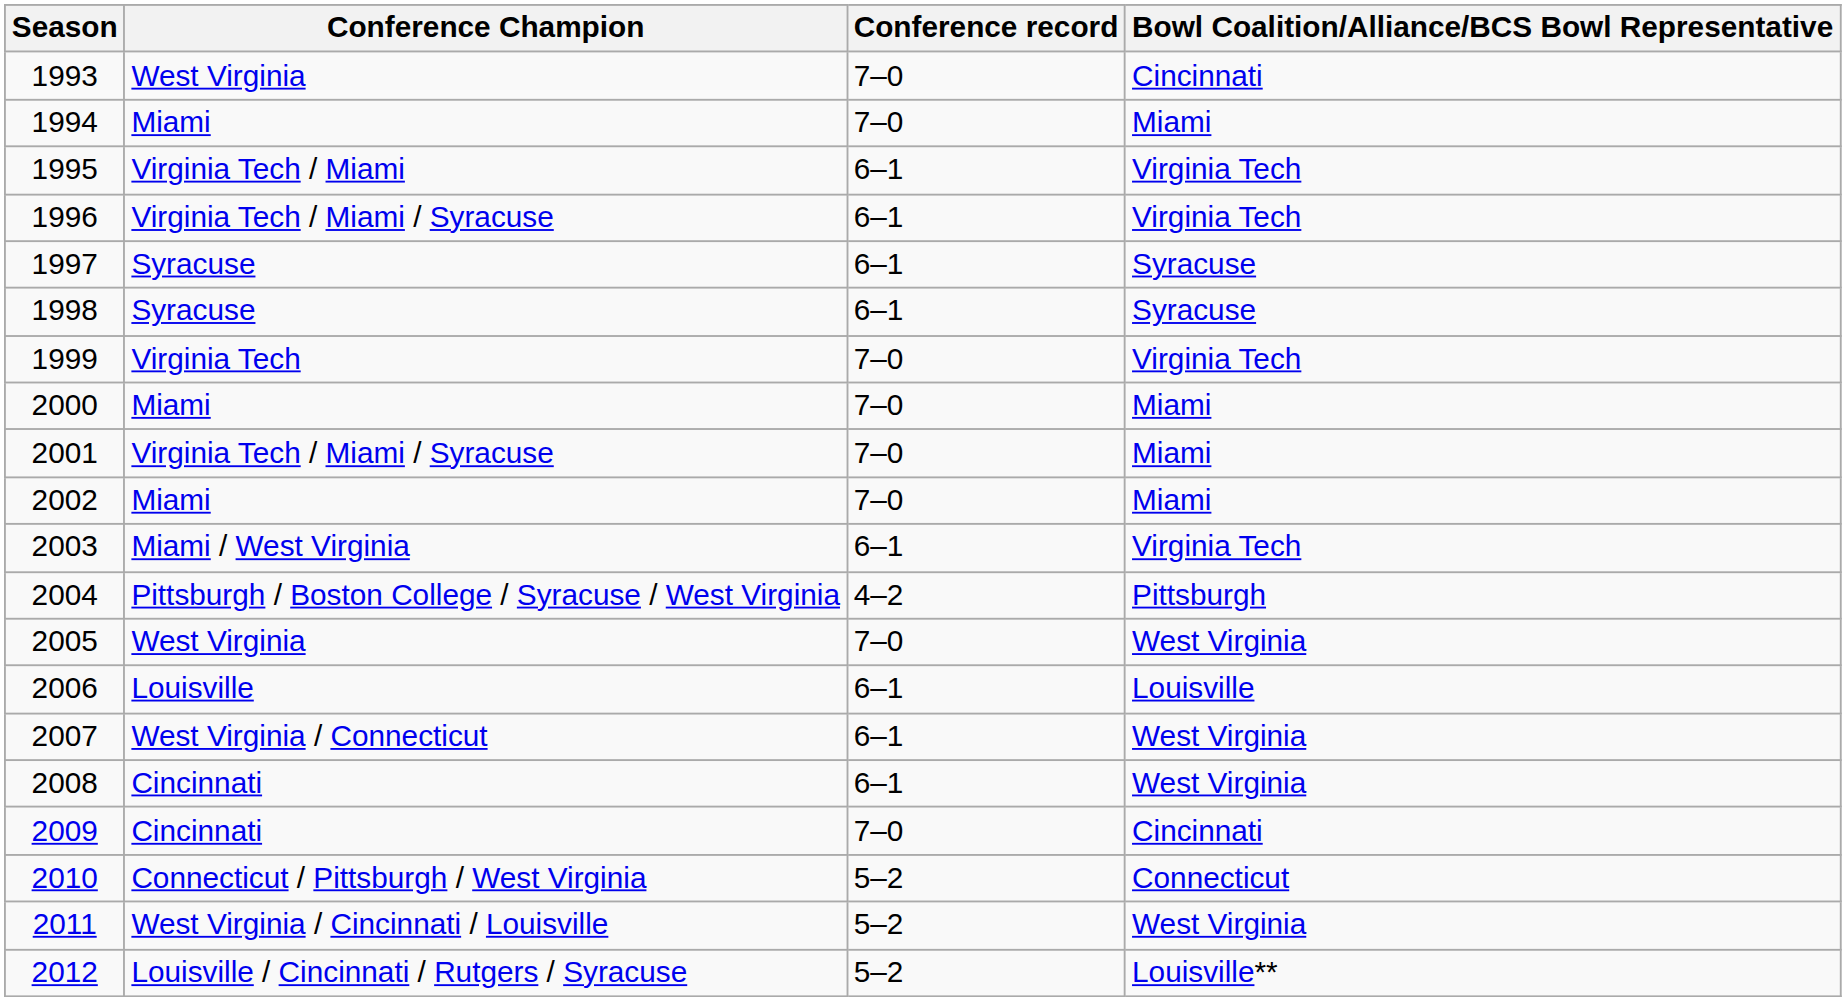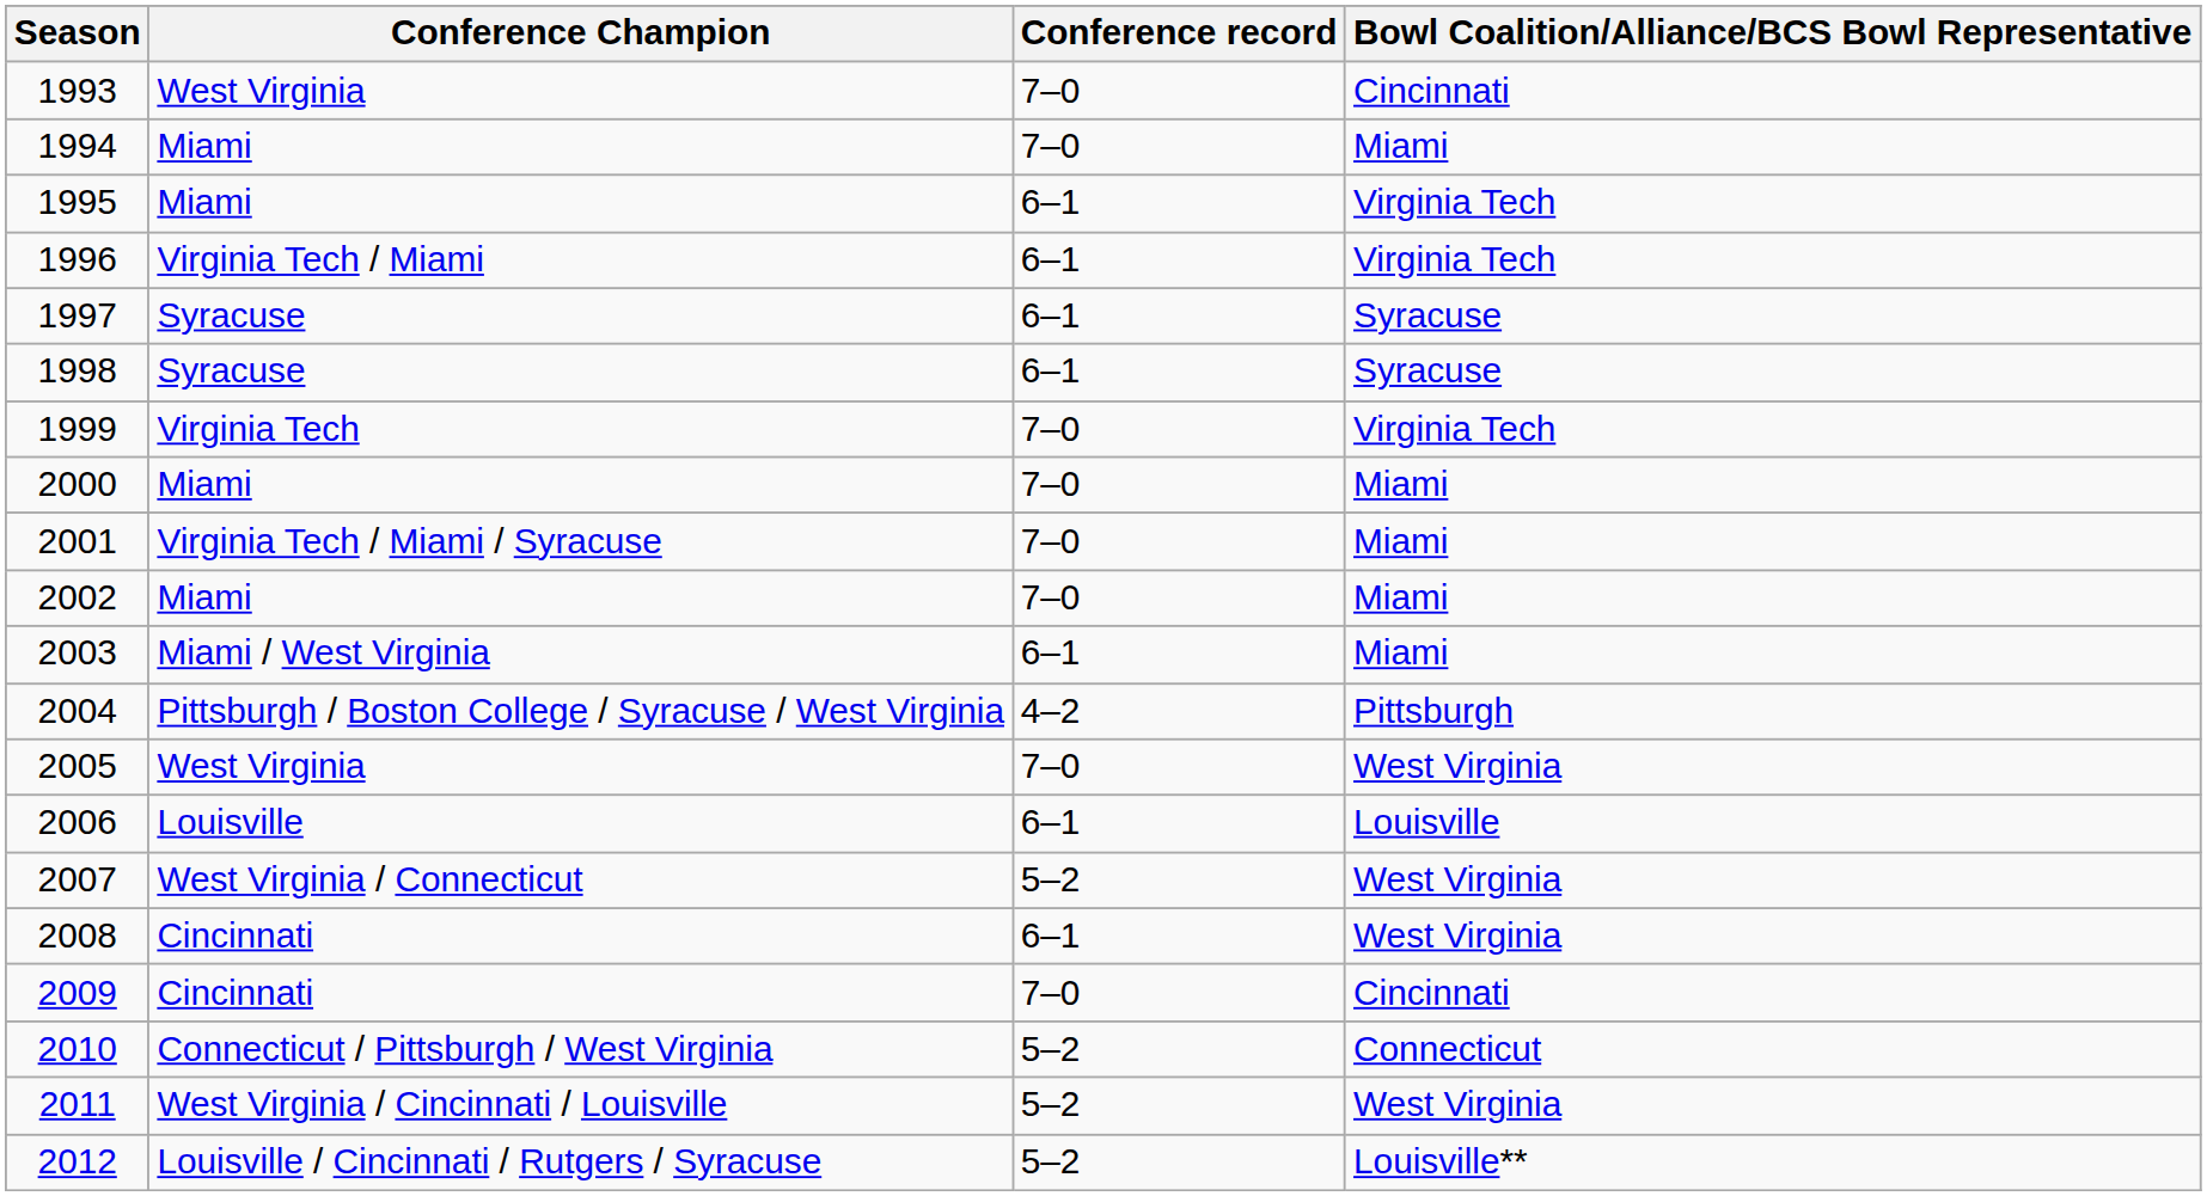 <table class="wikitable">
 <tr>
 <th>Season</th>
 <th>Conference Champion</th>
 <th>Conference record</th>
 <th>Bowl Coalition/Alliance/BCS Bowl Representative</th>
 </tr>
 <tr>
 <td align=center>1993</td>
 <td><a href='#'>West Virginia</a></td>
 <td>7–0</td>
 <td><a href='#'>Cincinnati</a></td>
 </tr>
 <tr>
 <td align=center>1994</td>
 <td><a href='#'>Miami</a></td>
 <td>7–0</td>
 <td><a href='#'>Miami</a></td>
 </tr>
 <tr>
 <td align=center>1995</td>
-<td><a href='#'>Virginia Tech</a> / <a href='#'>Miami</a></td>
+<td><a href='#'>Miami</a></td>
 <td>6–1</td>
 <td><a href='#'>Virginia Tech</a></td>
 </tr>
 <tr>
 <td align=center>1996</td>
-<td><a href='#'>Virginia Tech</a> / <a href='#'>Miami</a> / <a href='#'>Syracuse</a></td>
+<td><a href='#'>Virginia Tech</a> / <a href='#'>Miami</a></td>
 <td>6–1</td>
 <td><a href='#'>Virginia Tech</a></td>
 </tr>
 <tr>
 <td align=center>1997</td>
 <td><a href='#'>Syracuse</a></td>
 <td>6–1</td>
 <td><a href='#'>Syracuse</a></td>
 </tr>
 <tr>
 <td align=center>1998</td>
 <td><a href='#'>Syracuse</a></td>
 <td>6–1</td>
 <td><a href='#'>Syracuse</a></td>
 </tr>
 <tr>
 <td align=center>1999</td>
 <td><a href='#'>Virginia Tech</a></td>
 <td>7–0</td>
 <td><a href='#'>Virginia Tech</a></td>
 </tr>
 <tr>
 <td align=center>2000</td>
 <td><a href='#'>Miami</a></td>
 <td>7–0</td>
 <td><a href='#'>Miami</a></td>
 </tr>
 <tr>
 <td align=center>2001</td>
 <td><a href='#'>Virginia Tech</a> / <a href='#'>Miami</a> / <a href='#'>Syracuse</a></td>
 <td>7–0</td>
 <td><a href='#'>Miami</a></td>
 </tr>
 <tr>
 <td align=center>2002</td>
 <td><a href='#'>Miami</a></td>
 <td>7–0</td>
 <td><a href='#'>Miami</a></td>
 </tr>
 <tr>
 <td align=center>2003</td>
 <td><a href='#'>Miami</a> / <a href='#'>West Virginia</a></td>
 <td>6–1</td>
-<td><a href='#'>Virginia Tech</a></td>
+<td><a href='#'>Miami</a></td>
 </tr>
 <tr>
 <td align=center>2004</td>
 <td><a href='#'>Pittsburgh</a> / <a href='#'>Boston College</a> / <a href='#'>Syracuse</a> / <a href='#'>West Virginia</a></td>
 <td>4–2</td>
 <td><a href='#'>Pittsburgh</a></td>
 </tr>
 <tr>
 <td align=center>2005</td>
 <td><a href='#'>West Virginia</a></td>
 <td>7–0</td>
 <td><a href='#'>West Virginia</a></td>
 </tr>
 <tr>
 <td align=center>2006</td>
 <td><a href='#'>Louisville</a></td>
 <td>6–1</td>
 <td><a href='#'>Louisville</a></td>
 </tr>
 <tr>
 <td align=center>2007</td>
 <td><a href='#'>West Virginia</a> / <a href='#'>Connecticut</a></td>
-<td>6–1</td>
+<td>5–2</td>
 <td><a href='#'>West Virginia</a></td>
 </tr>
 <tr>
 <td align=center>2008</td>
 <td><a href='#'>Cincinnati</a></td>
 <td>6–1</td>
 <td><a href='#'>West Virginia</a></td>
 </tr>
 <tr>
 <td align=center><a href='#'>2009</a></td>
 <td><a href='#'>Cincinnati</a></td>
 <td>7–0</td>
 <td><a href='#'>Cincinnati</a></td>
 </tr>
 <tr>
 <td align=center><a href='#'>2010</a></td>
 <td><a href='#'>Connecticut</a> / <a href='#'>Pittsburgh</a> / <a href='#'>West Virginia</a></td>
 <td>5–2</td>
 <td><a href='#'>Connecticut</a></td>
 </tr>
 <tr>
 <td align=center><a href='#'>2011</a></td>
 <td><a href='#'>West Virginia</a> / <a href='#'>Cincinnati</a> / <a href='#'>Louisville</a></td>
 <td>5–2</td>
 <td><a href='#'>West Virginia</a></td>
 </tr>
 <tr>
 <td align=center><a href='#'>2012</a></td>
 <td><a href='#'>Louisville</a> / <a href='#'>Cincinnati</a> / <a href='#'>Rutgers</a> / <a href='#'>Syracuse</a></td>
 <td>5–2</td>
 <td><a href='#'>Louisville</a>**</td>
 </tr>
 </table>
